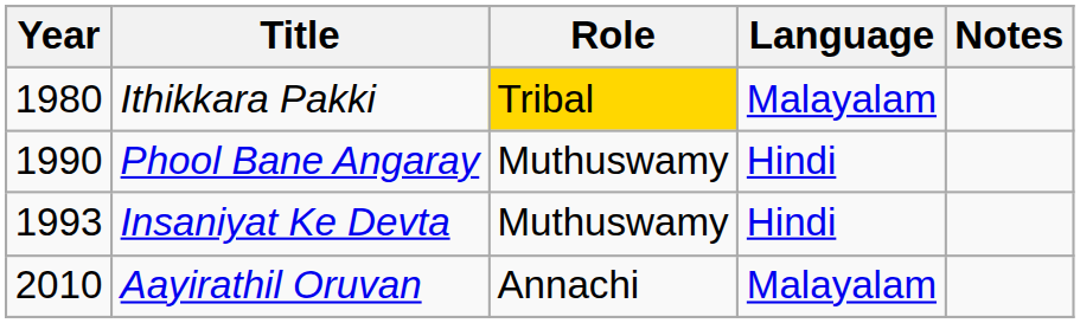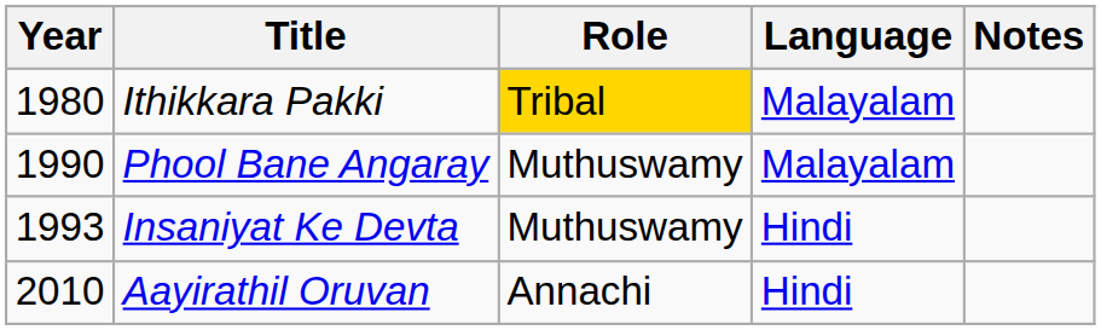 <table class="wikitable">
 <tr style="background:#ccc; text-align:center;">
 <th>Year</th>
 <th>Title</th>
 <th>Role</th>
 <th>Language</th>
 <th>Notes</th>
 </tr>
 <tr>
 <td>1980</td>
 <td><em>Ithikkara Pakki</em></td>
 <td style="background: gold;">Tribal</td>
 <td><a href='#'>Malayalam</a></td>
 <td></td>
 </tr>
 <tr>
 <td>1990</td>
 <td><em><a href='#'>Phool Bane Angaray</a></em></td>
 <td>Muthuswamy</td>
-<td><a href='#'>Hindi</a></td>
+<td><a href='#'>Malayalam</a></td>
 <td></td>
 </tr>
 <tr>
 <td>1993</td>
 <td><em><a href='#'>Insaniyat Ke Devta</a></em></td>
 <td>Muthuswamy</td>
 <td><a href='#'>Hindi</a></td>
 <td></td>
 </tr>
 <tr>
 <td>2010</td>
 <td><a href='#'><em>Aayirathil Oruvan</em></a></td>
 <td>Annachi</td>
-<td><a href='#'>Malayalam</a></td>
+<td><a href='#'>Hindi</a></td>
 <td></td>
 </tr>
 </table>
